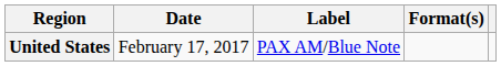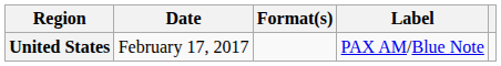 <table class="wikitable plainrowheaders">
 <tr>
 <th scope="col">Region</th>
 <th scope="col">Date</th>
+<th scope="col">Format(s)</th>
 <th scope="col">Label</th>
-<th scope="col">Format(s)</th>
 <th scope="col"></th>
 </tr>
 <tr>
 <th scope="row">United States</th>
 <td>February 17, 2017</td>
+<td></td>
 <td><a href='#'>PAX AM</a>/<a href='#'>Blue Note</a></td>
-<td></td>
 <td></td>
 </tr>
 </table>
